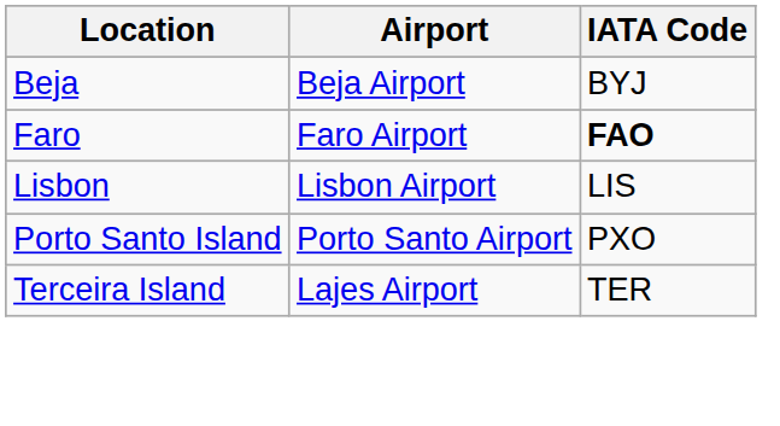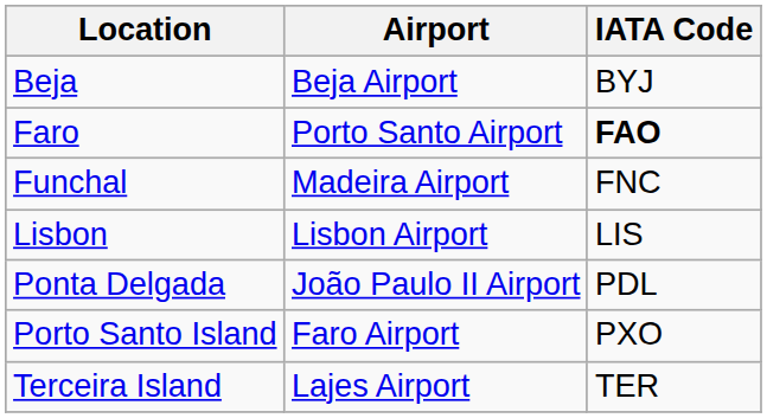 <table class="wikitable">
 <tr>
 <th>Location</th>
 <th>Airport</th>
 <th>IATA Code</th>
 </tr>
 <tr>
 <td><a href='#'>Beja</a></td>
 <td><a href='#'>Beja Airport</a></td>
 <td>BYJ</td>
 </tr>
 <tr>
 <td><a href='#'>Faro</a></td>
-<td><a href='#'>Faro Airport</a></td>
+<td><a href='#'>Porto Santo Airport</a></td>
 <td><strong>FAO</strong></td>
+</tr>
+<tr>
+<td><a href='#'>Funchal</a></td>
+<td><a href='#'>Madeira Airport</a></td>
+<td>FNC</td>
 </tr>
 <tr>
 <td><a href='#'>Lisbon</a></td>
 <td><a href='#'>Lisbon Airport</a></td>
 <td>LIS</td>
 </tr>
 <tr>
+<td><a href='#'>Ponta Delgada</a></td>
+<td><a href='#'>João Paulo II Airport</a></td>
+<td>PDL</td>
+</tr>
+<tr>
 <td><a href='#'>Porto Santo Island</a></td>
-<td><a href='#'>Porto Santo Airport</a></td>
+<td><a href='#'>Faro Airport</a></td>
 <td>PXO</td>
 </tr>
 <tr>
 <td><a href='#'>Terceira Island</a></td>
 <td><a href='#'>Lajes Airport</a></td>
 <td>TER</td>
 </tr>
 </table>
